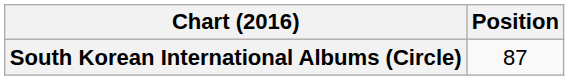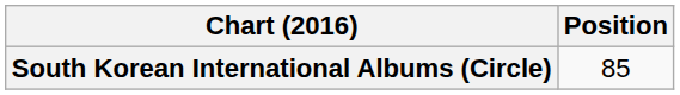 <table class="wikitable sortable plainrowheaders" style="text-align:center;">
 <tr>
 <th scope="col">Chart (2016)</th>
 <th scope="col">Position</th>
 </tr>
 <tr>
 <th scope="row">South Korean International Albums (Circle)</th>
-<td>87</td>
+<td>85</td>
 </tr>
 </table>
